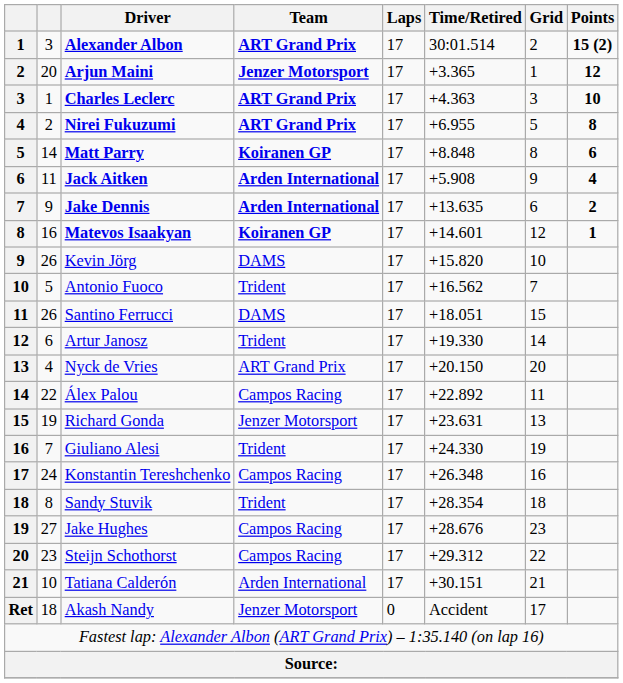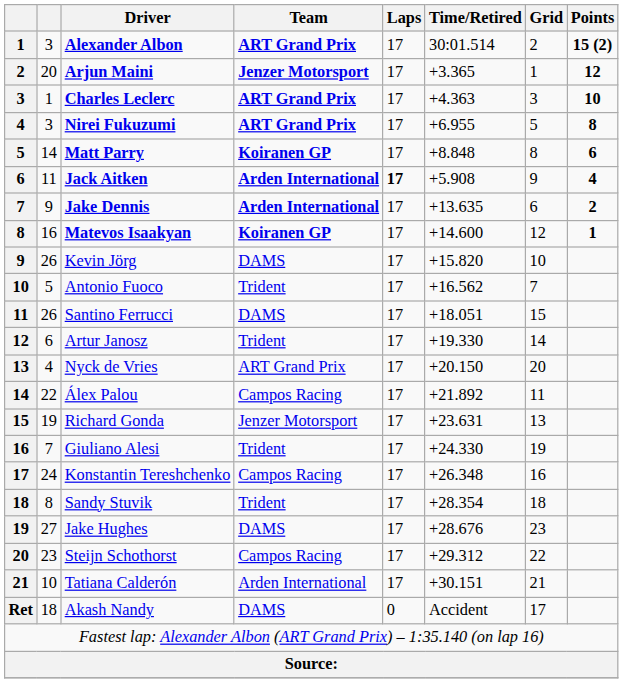 <table class="wikitable" style="font-size:85%">
 <tr>
 <th></th>
 <th></th>
 <th>Driver</th>
 <th>Team</th>
 <th>Laps</th>
 <th>Time/Retired</th>
 <th>Grid</th>
 <th>Points</th>
 </tr>
 <tr>
 <th>1</th>
 <td align="center">3</td>
 <td> <strong><a href='#'>Alexander Albon</a></strong></td>
 <td><strong><a href='#'>ART Grand Prix</a></strong></td>
 <td>17</td>
 <td>30:01.514</td>
 <td>2</td>
 <td align="center"><strong>15 (2)</strong></td>
 </tr>
 <tr>
 <th>2</th>
 <td align="center">20</td>
 <td> <strong><a href='#'>Arjun Maini</a></strong></td>
 <td><strong><a href='#'>Jenzer Motorsport</a></strong></td>
 <td>17</td>
 <td>+3.365</td>
 <td>1</td>
 <td align="center"><strong>12</strong></td>
 </tr>
 <tr>
 <th>3</th>
 <td align="center">1</td>
 <td> <strong><a href='#'>Charles Leclerc</a></strong></td>
 <td><strong><a href='#'>ART Grand Prix</a></strong></td>
 <td>17</td>
 <td>+4.363</td>
 <td>3</td>
 <td align="center"><strong>10</strong></td>
 </tr>
 <tr>
 <th>4</th>
-<td align="center">2</td>
+<td align="center">3</td>
 <td> <strong><a href='#'>Nirei Fukuzumi</a></strong></td>
 <td><strong><a href='#'>ART Grand Prix</a></strong></td>
 <td>17</td>
 <td>+6.955</td>
 <td>5</td>
 <td align="center"><strong>8</strong></td>
 </tr>
 <tr>
 <th>5</th>
 <td align="center">14</td>
 <td> <strong><a href='#'>Matt Parry</a></strong></td>
 <td><strong><a href='#'>Koiranen GP</a></strong></td>
 <td>17</td>
 <td>+8.848</td>
 <td>8</td>
 <td align="center"><strong>6</strong></td>
 </tr>
 <tr>
 <th>6</th>
 <td align="center">11</td>
 <td> <strong><a href='#'>Jack Aitken</a></strong></td>
 <td><strong><a href='#'>Arden International</a></strong></td>
-<td>17</td>
+<td><strong>17</strong></td>
 <td>+5.908</td>
 <td>9</td>
 <td align="center"><strong>4</strong></td>
 </tr>
 <tr>
 <th>7</th>
 <td align="center">9</td>
 <td> <strong><a href='#'>Jake Dennis</a></strong></td>
 <td><strong><a href='#'>Arden International</a></strong></td>
 <td>17</td>
 <td>+13.635</td>
 <td>6</td>
 <td align="center"><strong>2</strong></td>
 </tr>
 <tr>
 <th>8</th>
 <td align="center">16</td>
 <td> <strong><a href='#'>Matevos Isaakyan</a></strong></td>
 <td><strong><a href='#'>Koiranen GP</a></strong></td>
 <td>17</td>
-<td>+14.601</td>
+<td>+14.600</td>
 <td>12</td>
 <td align="center"><strong>1</strong></td>
 </tr>
 <tr>
 <th>9</th>
 <td align="center">26</td>
 <td> <a href='#'>Kevin Jörg</a></td>
 <td><a href='#'>DAMS</a></td>
 <td>17</td>
 <td>+15.820</td>
 <td>10</td>
 <td></td>
 </tr>
 <tr>
 <th>10</th>
 <td align="center">5</td>
 <td> <a href='#'>Antonio Fuoco</a></td>
 <td><a href='#'>Trident</a></td>
 <td>17</td>
 <td>+16.562</td>
 <td>7</td>
 <td></td>
 </tr>
 <tr>
 <th>11</th>
 <td align="center">26</td>
 <td> <a href='#'>Santino Ferrucci</a></td>
 <td><a href='#'>DAMS</a></td>
 <td>17</td>
 <td>+18.051</td>
 <td>15</td>
 <td></td>
 </tr>
 <tr>
 <th>12</th>
 <td align="center">6</td>
 <td> <a href='#'>Artur Janosz</a></td>
 <td><a href='#'>Trident</a></td>
 <td>17</td>
 <td>+19.330</td>
 <td>14</td>
 <td></td>
 </tr>
 <tr>
 <th>13</th>
 <td align="center">4</td>
 <td> <a href='#'>Nyck de Vries</a></td>
 <td><a href='#'>ART Grand Prix</a></td>
 <td>17</td>
 <td>+20.150</td>
 <td>20</td>
 <td></td>
 </tr>
 <tr>
 <th>14</th>
 <td align="center">22</td>
 <td> <a href='#'>Álex Palou</a></td>
 <td><a href='#'>Campos Racing</a></td>
 <td>17</td>
-<td>+22.892</td>
+<td>+21.892</td>
 <td>11</td>
 <td></td>
 </tr>
 <tr>
 <th>15</th>
 <td align="center">19</td>
 <td> <a href='#'>Richard Gonda</a></td>
 <td><a href='#'>Jenzer Motorsport</a></td>
 <td>17</td>
 <td>+23.631</td>
 <td>13</td>
 <td></td>
 </tr>
 <tr>
 <th>16</th>
 <td align="center">7</td>
 <td> <a href='#'>Giuliano Alesi</a></td>
 <td><a href='#'>Trident</a></td>
 <td>17</td>
 <td>+24.330</td>
 <td>19</td>
 <td></td>
 </tr>
 <tr>
 <th>17</th>
 <td align="center">24</td>
 <td> <a href='#'>Konstantin Tereshchenko</a></td>
 <td><a href='#'>Campos Racing</a></td>
 <td>17</td>
 <td>+26.348</td>
 <td>16</td>
 <td></td>
 </tr>
 <tr>
 <th>18</th>
 <td align="center">8</td>
 <td> <a href='#'>Sandy Stuvik</a></td>
 <td><a href='#'>Trident</a></td>
 <td>17</td>
 <td>+28.354</td>
 <td>18</td>
 <td></td>
 </tr>
 <tr>
 <th>19</th>
 <td align="center">27</td>
 <td> <a href='#'>Jake Hughes</a></td>
-<td><a href='#'>Campos Racing</a></td>
+<td><a href='#'>DAMS</a></td>
 <td>17</td>
 <td>+28.676</td>
 <td>23</td>
 <td></td>
 </tr>
 <tr>
 <th>20</th>
 <td align="center">23</td>
 <td> <a href='#'>Steijn Schothorst</a></td>
 <td><a href='#'>Campos Racing</a></td>
 <td>17</td>
 <td>+29.312</td>
 <td>22</td>
 <td></td>
 </tr>
 <tr>
 <th>21</th>
 <td align="center">10</td>
 <td> <a href='#'>Tatiana Calderón</a></td>
 <td><a href='#'>Arden International</a></td>
 <td>17</td>
 <td>+30.151</td>
 <td>21</td>
 <td></td>
 </tr>
 <tr>
 <th>Ret</th>
 <td align="center">18</td>
 <td> <a href='#'>Akash Nandy</a></td>
-<td><a href='#'>Jenzer Motorsport</a></td>
+<td><a href='#'>DAMS</a></td>
 <td>0</td>
 <td>Accident</td>
 <td>17</td>
 <td></td>
 </tr>
 <tr>
 <td colspan="8" align="center"><em>Fastest lap:  <a href='#'>Alexander Albon</a> (<a href='#'>ART Grand Prix</a>) – 1:35.140 (on lap 16)</em></td>
 </tr>
 <tr>
 <th colspan="8">Source:</th>
 </tr>
 <tr>
 </tr>
 </table>
